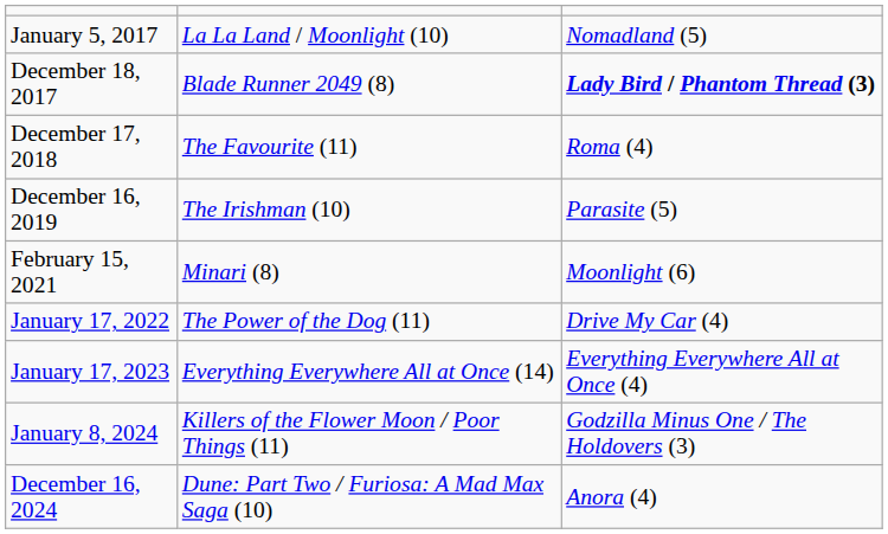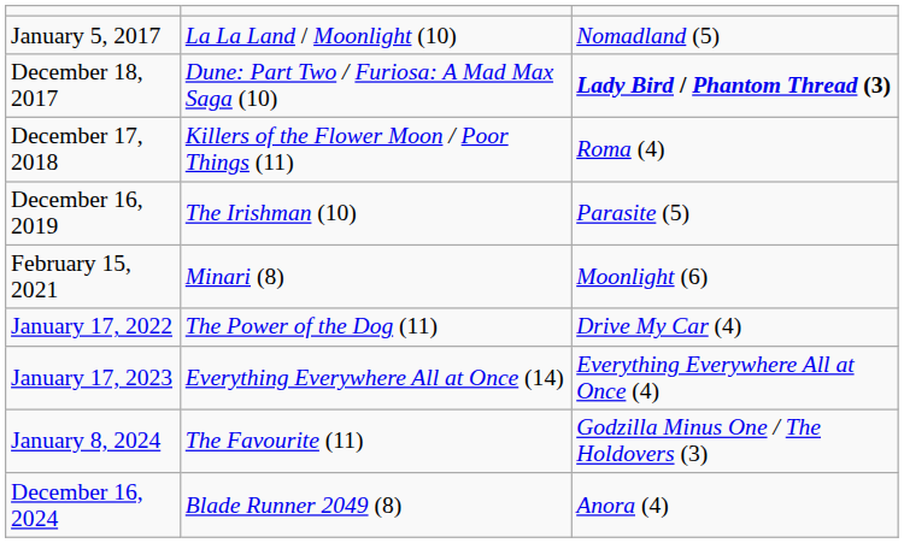 <table class=wikitable>
 <tr>
 <td></td>
 <td></td>
 <td></td>
 </tr>
 <tr>
 <td>January 5, 2017</td>
 <td><em><a href='#'>La La Land</a></em> / <em><a href='#'>Moonlight</a></em> (10)</td>
 <td><em><a href='#'>Nomadland</a></em> (5)</td>
 </tr>
 <tr>
 <td>December 18, 2017</td>
-<td><em><a href='#'>Blade Runner 2049</a></em> (8)</td>
+<td><em><a href='#'>Dune: Part Two</a> / <a href='#'>Furiosa: A Mad Max Saga</a></em> (10)</td>
 <td><strong><em><a href='#'>Lady Bird</a></em> / <em><a href='#'>Phantom Thread</a></em> (3)</strong></td>
 </tr>
 <tr>
 <td>December 17, 2018</td>
-<td><em><a href='#'>The Favourite</a></em> (11)</td>
+<td><em><a href='#'>Killers of the Flower Moon</a> / <a href='#'>Poor Things</a></em> (11)</td>
 <td><em><a href='#'>Roma</a></em> (4)</td>
 </tr>
 <tr>
 <td>December 16, 2019</td>
 <td><em><a href='#'>The Irishman</a></em> (10)</td>
 <td><em><a href='#'>Parasite</a></em> (5)</td>
 </tr>
 <tr>
 <td>February 15, 2021</td>
 <td><em><a href='#'>Minari</a></em> (8)</td>
 <td><em><a href='#'>Moonlight</a></em> (6)</td>
 </tr>
 <tr>
 <td><a href='#'>January 17, 2022</a></td>
 <td><em><a href='#'>The Power of the Dog</a></em> (11)</td>
 <td><em><a href='#'>Drive My Car</a></em> (4)</td>
 </tr>
 <tr>
 <td><a href='#'>January 17, 2023</a></td>
 <td><em><a href='#'>Everything Everywhere All at Once</a></em> (14)</td>
 <td><em><a href='#'>Everything Everywhere All at Once</a></em> (4)</td>
 </tr>
 <tr>
 <td><a href='#'>January 8, 2024</a></td>
-<td><em><a href='#'>Killers of the Flower Moon</a> / <a href='#'>Poor Things</a></em> (11)</td>
+<td><em><a href='#'>The Favourite</a></em> (11)</td>
 <td><em><a href='#'>Godzilla Minus One</a> / <a href='#'>The Holdovers</a></em> (3)</td>
 </tr>
 <tr>
 <td><a href='#'>December 16, 2024</a></td>
-<td><em><a href='#'>Dune: Part Two</a> / <a href='#'>Furiosa: A Mad Max Saga</a></em> (10)</td>
+<td><em><a href='#'>Blade Runner 2049</a></em> (8)</td>
 <td><em><a href='#'>Anora</a></em> (4)</td>
 </tr>
 </table>
